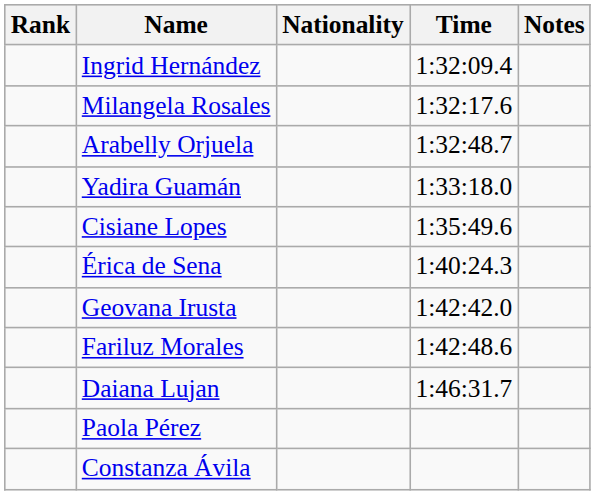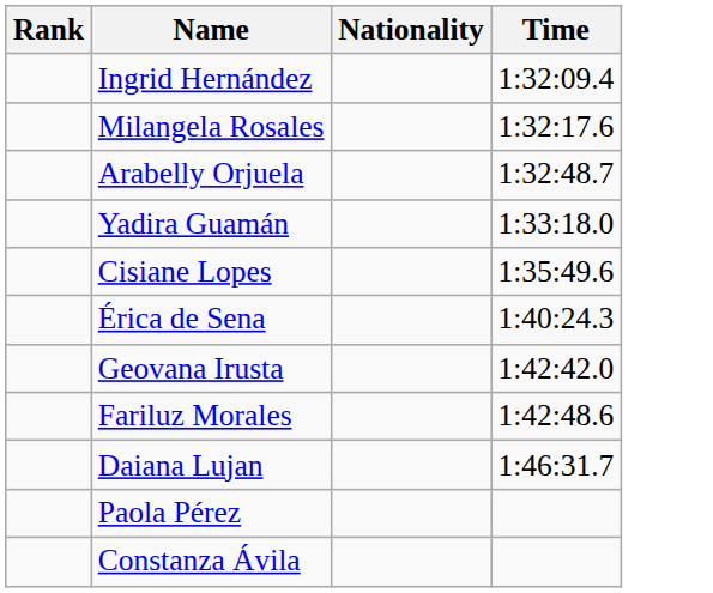 <table class="wikitable sortable" style="text-align:center">
 <tr>
 <th>Rank</th>
 <th>Name</th>
 <th>Nationality</th>
 <th>Time</th>
-<th>Notes</th>
 </tr>
 <tr>
 <td></td>
 <td align=left><a href='#'>Ingrid Hernández</a></td>
 <td align=left></td>
 <td>1:32:09.4</td>
-<td><strong></strong></td>
 </tr>
 <tr>
 <td></td>
 <td align=left><a href='#'>Milangela Rosales</a></td>
 <td align=left></td>
 <td>1:32:17.6</td>
-<td><strong></strong></td>
 </tr>
 <tr>
 <td></td>
 <td align=left><a href='#'>Arabelly Orjuela</a></td>
 <td align=left></td>
 <td>1:32:48.7</td>
-<td></td>
 </tr>
 <tr>
 <td></td>
 <td align=left><a href='#'>Yadira Guamán</a></td>
 <td align=left></td>
 <td>1:33:18.0</td>
-<td><strong></strong></td>
 </tr>
 <tr>
 <td></td>
 <td align=left><a href='#'>Cisiane Lopes</a></td>
 <td align=left></td>
 <td>1:35:49.6</td>
-<td></td>
 </tr>
 <tr>
 <td></td>
 <td align=left><a href='#'>Érica de Sena</a></td>
 <td align=left></td>
 <td>1:40:24.3</td>
-<td></td>
 </tr>
 <tr>
 <td></td>
 <td align=left><a href='#'>Geovana Irusta</a></td>
 <td align=left></td>
 <td>1:42:42.0</td>
-<td></td>
 </tr>
 <tr>
 <td></td>
 <td align=left><a href='#'>Fariluz Morales</a></td>
 <td align=left></td>
 <td>1:42:48.6</td>
-<td></td>
 </tr>
 <tr>
 <td></td>
 <td align=left><a href='#'>Daiana Lujan</a></td>
 <td align=left></td>
 <td>1:46:31.7</td>
-<td><strong></strong></td>
 </tr>
 <tr>
 <td></td>
 <td align=left><a href='#'>Paola Pérez</a></td>
 <td align=left></td>
-<td></td>
 <td></td>
 </tr>
 <tr>
 <td></td>
 <td align=left><a href='#'>Constanza Ávila</a></td>
 <td align=left></td>
 <td></td>
-<td></td>
 </tr>
 </table>
